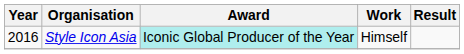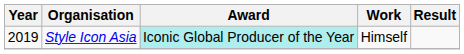 <table class="wikitable plainrowheaders" style="text-align:center;">
 <tr>
 <th>Year</th>
 <th>Organisation</th>
 <th>Award</th>
 <th>Work</th>
 <th>Result</th>
 </tr>
 <tr>
-<td>2016</td>
+<td>2019</td>
 <td><em><a href='#'>Style Icon Asia</a></em></td>
 <td style="background: paleturquoise;">Iconic Global Producer of the Year</td>
 <td>Himself</td>
 <td></td>
 </tr>
 <tr>
 </tr>
 </table>
